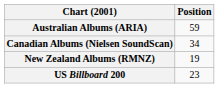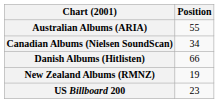 <table class="wikitable sortable plainrowheaders" style="text-align:center;">
 <tr>
 <th>Chart (2001)</th>
 <th>Position</th>
 </tr>
 <tr>
 <th scope="row">Australian Albums (ARIA)</th>
-<td>59</td>
+<td>55</td>
 </tr>
 <tr>
 <th scope="row">Canadian Albums (Nielsen SoundScan)</th>
 <td>34</td>
+</tr>
+<tr>
+<th scope="row">Danish Albums (Hitlisten)</th>
+<td>66</td>
 </tr>
 <tr>
 <th scope="row">New Zealand Albums (RMNZ)</th>
 <td>19</td>
 </tr>
 <tr>
 <th scope="row">US <em>Billboard</em> 200</th>
 <td>23</td>
 </tr>
 </table>
